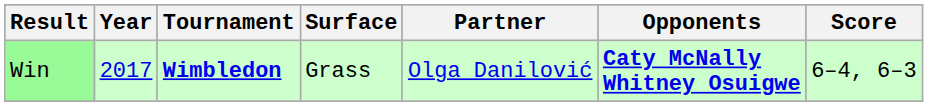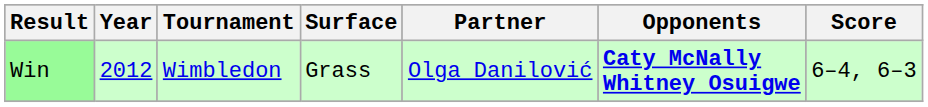 <table class="sortable wikitable">
 <tr>
 <th>Result</th>
 <th>Year</th>
 <th>Tournament</th>
 <th>Surface</th>
 <th>Partner</th>
 <th>Opponents</th>
 <th class="unsortable">Score</th>
 </tr>
 <tr style="background:#CCFFCC;">
 <td bgcolor=98fb98>Win</td>
-<td><a href='#'>2017</a></td>
-<td><strong><a href='#'>Wimbledon</a></strong></td>
+<td><a href='#'>2012</a></td>
+<td><a href='#'>Wimbledon</a></td>
 <td>Grass</td>
 <td> <a href='#'>Olga Danilović</a></td>
 <td><strong> <a href='#'>Caty McNally</a> <br>  <a href='#'>Whitney Osuigwe</a></strong></td>
 <td>6–4, 6–3</td>
 </tr>
 </table>
